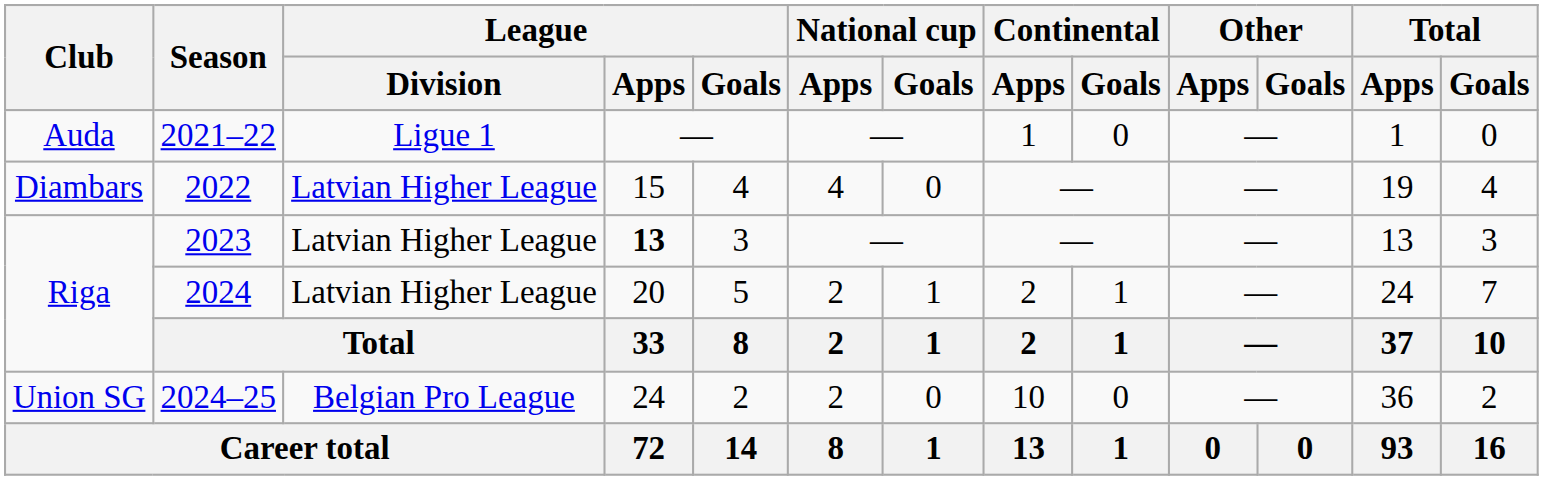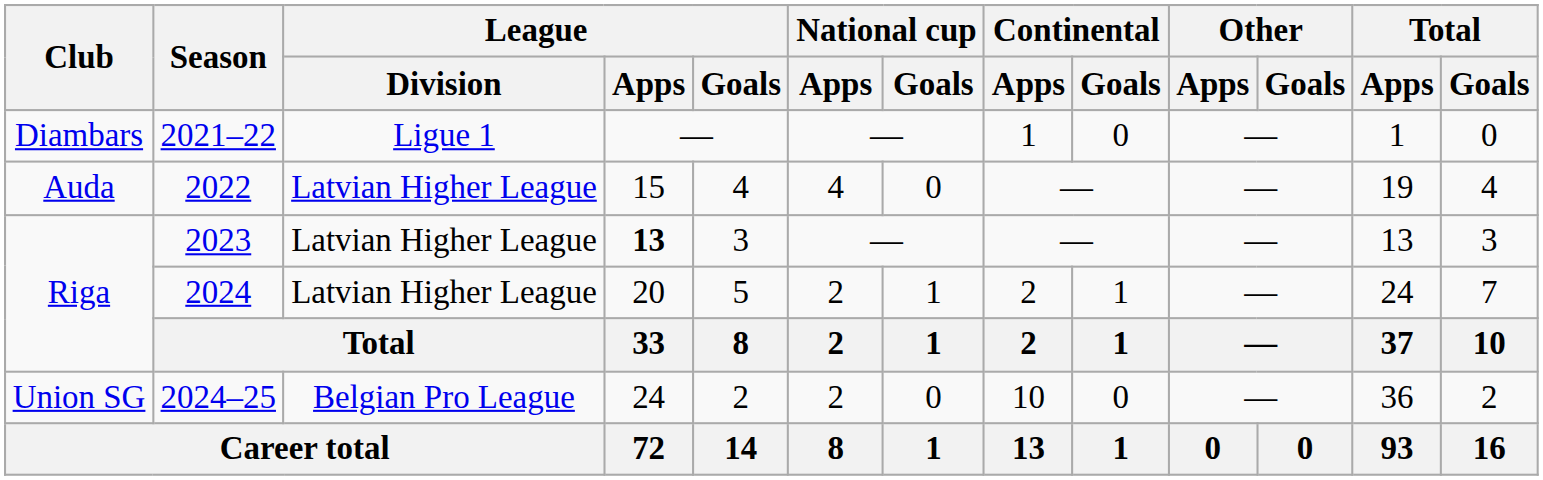 <table class="wikitable" style="text-align:center">
 <tr>
 <th rowspan="2">Club</th>
 <th rowspan="2">Season</th>
 <th colspan="3">League</th>
 <th colspan="2">National cup</th>
 <th colspan="2">Continental</th>
 <th colspan="2">Other</th>
 <th colspan="2">Total</th>
 </tr>
 <tr>
 <th>Division</th>
 <th>Apps</th>
 <th>Goals</th>
 <th>Apps</th>
 <th>Goals</th>
 <th>Apps</th>
 <th>Goals</th>
 <th>Apps</th>
 <th>Goals</th>
 <th>Apps</th>
 <th>Goals</th>
 </tr>
 <tr>
-<td><a href='#'>Auda</a></td>
+<td><a href='#'>Diambars</a></td>
 <td><a href='#'>2021–22</a></td>
 <td><a href='#'>Ligue 1</a></td>
 <td colspan="2">—</td>
 <td colspan="2">—</td>
 <td>1</td>
 <td>0</td>
 <td colspan="2">—</td>
 <td>1</td>
 <td>0</td>
 </tr>
 <tr>
-<td><a href='#'>Diambars</a></td>
+<td><a href='#'>Auda</a></td>
 <td><a href='#'>2022</a></td>
 <td><a href='#'>Latvian Higher League</a></td>
 <td>15</td>
 <td>4</td>
 <td>4</td>
 <td>0</td>
 <td colspan="2">—</td>
 <td colspan="2">—</td>
 <td>19</td>
 <td>4</td>
 </tr>
 <tr>
 <td rowspan="3"><a href='#'>Riga</a></td>
 <td><a href='#'>2023</a></td>
 <td>Latvian Higher League</td>
 <td><strong>13</strong></td>
 <td>3</td>
 <td colspan="2">—</td>
 <td colspan="2">—</td>
 <td colspan="2">—</td>
 <td>13</td>
 <td>3</td>
 </tr>
 <tr>
 <td><a href='#'>2024</a></td>
 <td>Latvian Higher League</td>
 <td>20</td>
 <td>5</td>
 <td>2</td>
 <td>1</td>
 <td>2</td>
 <td>1</td>
 <td colspan="2">—</td>
 <td>24</td>
 <td>7</td>
 </tr>
 <tr>
 <th colspan="2">Total</th>
 <th>33</th>
 <th>8</th>
 <th>2</th>
 <th>1</th>
 <th>2</th>
 <th>1</th>
 <th colspan="2">—</th>
 <th>37</th>
 <th>10</th>
 </tr>
 <tr>
 <td><a href='#'>Union SG</a></td>
 <td><a href='#'>2024–25</a></td>
 <td><a href='#'>Belgian Pro League</a></td>
 <td>24</td>
 <td>2</td>
 <td>2</td>
 <td>0</td>
 <td>10</td>
 <td>0</td>
 <td colspan="2">—</td>
 <td>36</td>
 <td>2</td>
 </tr>
 <tr>
 <th colspan="3">Career total</th>
 <th>72</th>
 <th>14</th>
 <th>8</th>
 <th>1</th>
 <th>13</th>
 <th>1</th>
 <th>0</th>
 <th>0</th>
 <th>93</th>
 <th>16</th>
 </tr>
 </table>
